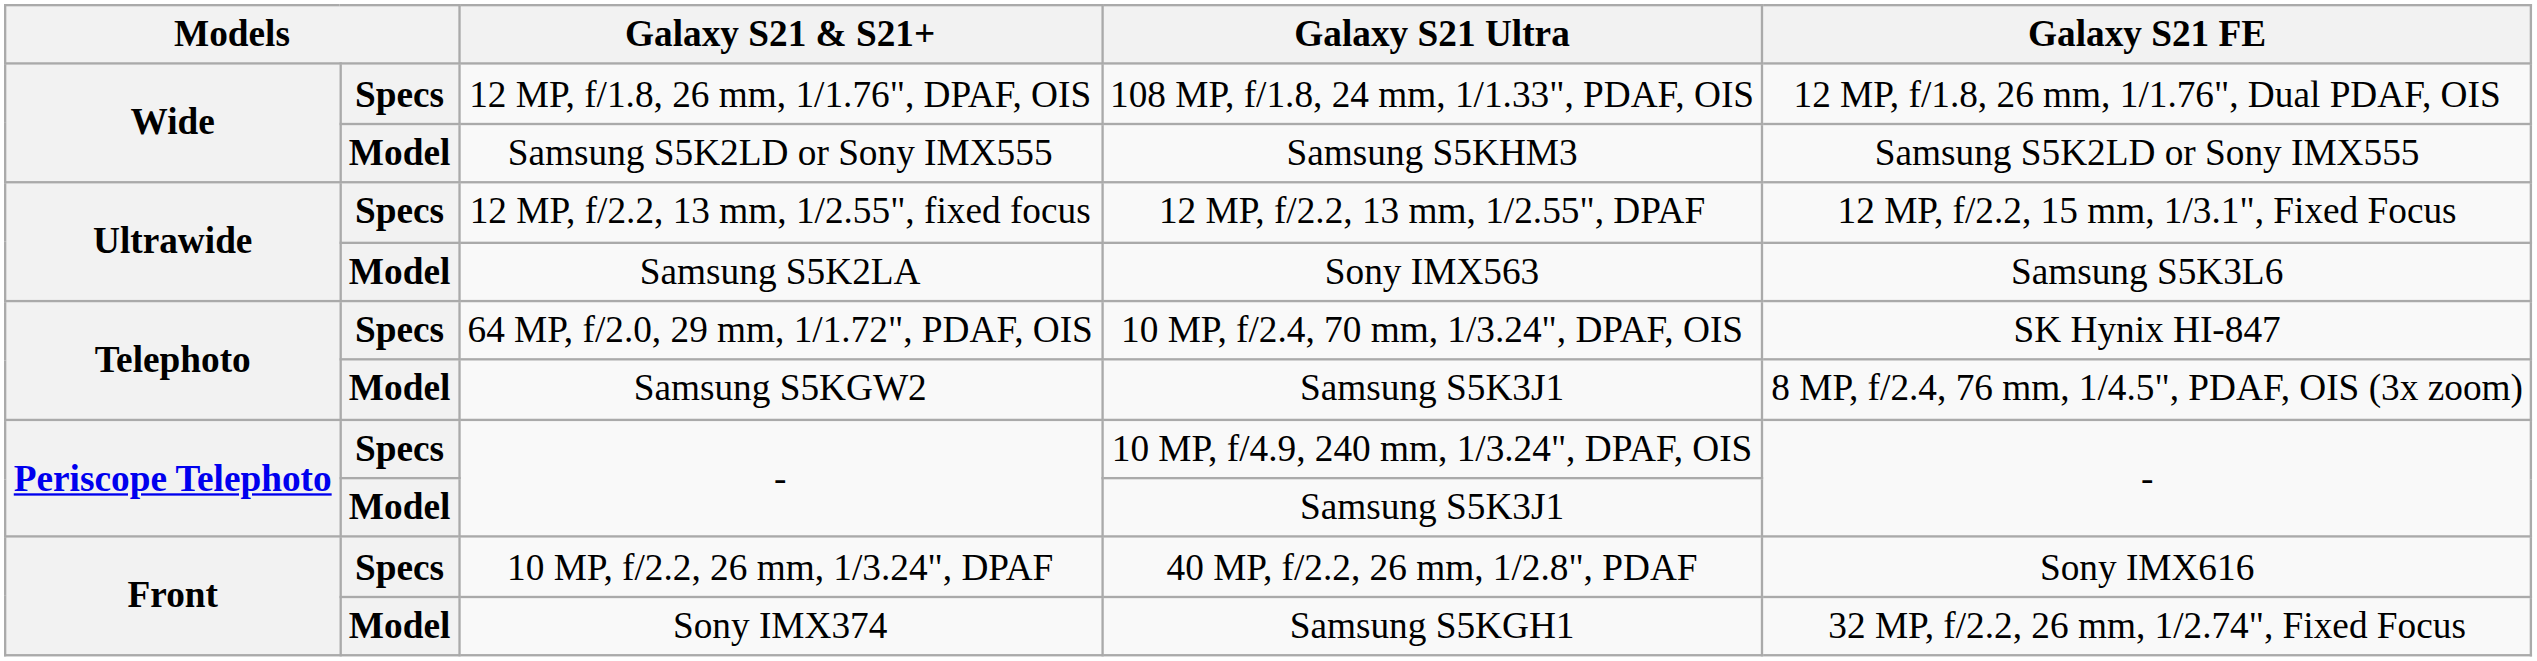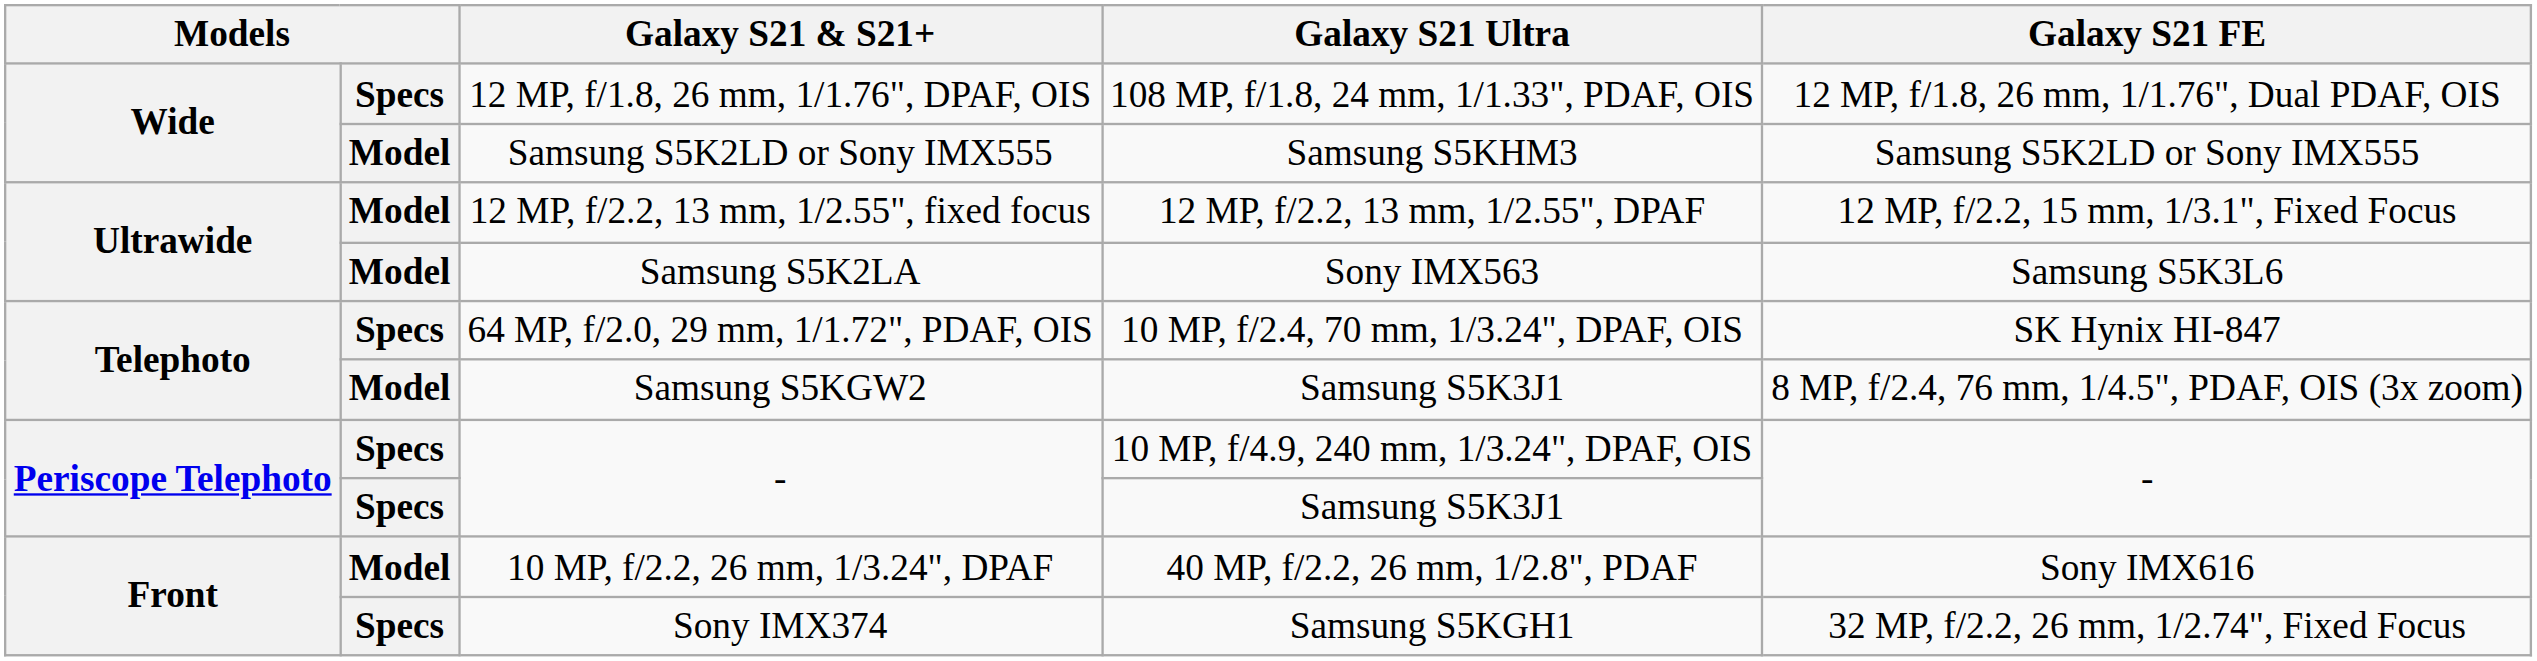 <table class="wikitable" style="text-align:center">
 <tr>
 <th colspan="2">Models</th>
 <th>Galaxy S21 & S21+</th>
 <th>Galaxy S21 Ultra</th>
 <th>Galaxy S21 FE</th>
 </tr>
 <tr>
 <th rowspan="2">Wide</th>
 <th>Specs</th>
 <td>12 MP, f/1.8, 26 mm, 1/1.76", DPAF, OIS</td>
 <td>108 MP, f/1.8, 24 mm, 1/1.33", PDAF, OIS</td>
 <td>12 MP, f/1.8, 26 mm, 1/1.76", Dual PDAF, OIS</td>
 </tr>
 <tr>
 <th>Model</th>
 <td>Samsung S5K2LD or Sony IMX555</td>
 <td>Samsung S5KHM3</td>
 <td>Samsung S5K2LD or Sony IMX555</td>
 </tr>
 <tr>
 <th rowspan="2">Ultrawide</th>
-<th>Specs</th>
+<th>Model</th>
 <td>12 MP, f/2.2, 13 mm, 1/2.55", fixed focus</td>
 <td>12 MP, f/2.2, 13 mm, 1/2.55", DPAF</td>
 <td>12 MP, f/2.2, 15 mm, 1/3.1", Fixed Focus</td>
 </tr>
 <tr>
 <th>Model</th>
 <td>Samsung S5K2LA</td>
 <td>Sony IMX563</td>
 <td>Samsung S5K3L6</td>
 </tr>
 <tr>
 <th rowspan="2">Telephoto</th>
 <th>Specs</th>
 <td>64 MP, f/2.0, 29 mm, 1/1.72", PDAF, OIS</td>
 <td>10 MP, f/2.4, 70 mm, 1/3.24", DPAF, OIS</td>
 <td>SK Hynix HI-847</td>
 </tr>
 <tr>
 <th>Model</th>
 <td>Samsung S5KGW2</td>
 <td>Samsung S5K3J1</td>
 <td>8 MP, f/2.4, 76 mm, 1/4.5", PDAF, OIS (3x zoom)</td>
 </tr>
 <tr>
 <th rowspan="2"><a href='#'>Periscope Telephoto</a></th>
 <th>Specs</th>
 <td rowspan="2">-</td>
 <td>10 MP, f/4.9, 240 mm, 1/3.24", DPAF, OIS</td>
 <td rowspan="2">-</td>
 </tr>
 <tr>
-<th>Model</th>
+<th>Specs</th>
 <td>Samsung S5K3J1</td>
 </tr>
 <tr>
 <th rowspan="2">Front</th>
-<th>Specs</th>
+<th>Model</th>
 <td>10 MP, f/2.2, 26 mm, 1/3.24", DPAF</td>
 <td>40 MP, f/2.2, 26 mm, 1/2.8", PDAF</td>
 <td>Sony IMX616</td>
 </tr>
 <tr>
-<th>Model</th>
+<th>Specs</th>
 <td>Sony IMX374</td>
 <td>Samsung S5KGH1</td>
 <td>32 MP, f/2.2, 26 mm, 1/2.74", Fixed Focus</td>
 </tr>
 </table>
